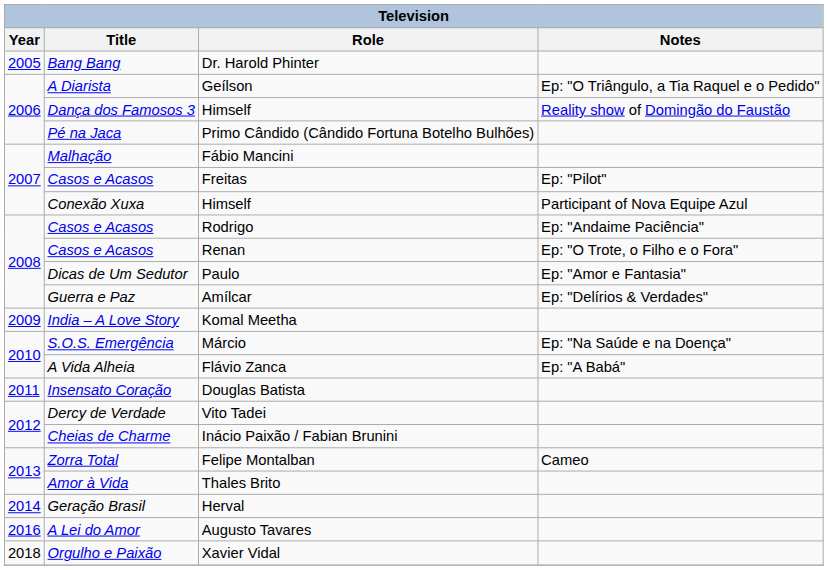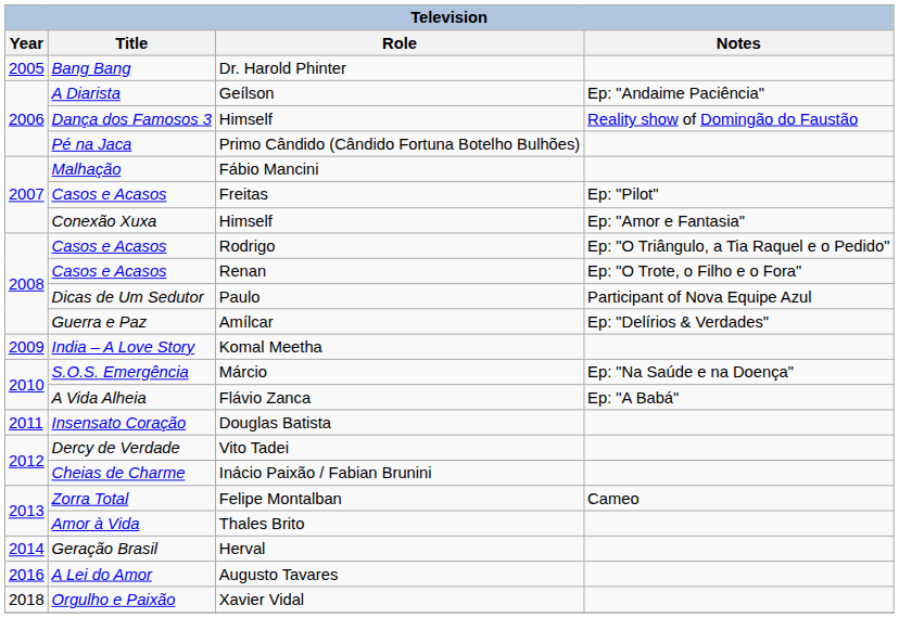 <table class="wikitable" style="font-size: 95%;">
 <tr>
 <th colspan="4" style="background: LightSteelBlue;">Television</th>
 </tr>
 <tr>
 <th>Year</th>
 <th>Title</th>
 <th>Role</th>
 <th>Notes</th>
 </tr>
 <tr>
 <td><a href='#'>2005</a></td>
 <td><em><a href='#'>Bang Bang</a></em></td>
 <td>Dr. Harold Phinter</td>
 <td></td>
 </tr>
 <tr>
 <td rowspan="3"><a href='#'>2006</a></td>
 <td><em><a href='#'>A Diarista</a></em></td>
 <td>Geílson</td>
-<td>Ep: "O Triângulo, a Tia Raquel e o Pedido"</td>
+<td>Ep: "Andaime Paciência"</td>
 </tr>
 <tr>
 <td><em><a href='#'>Dança dos Famosos 3</a></em></td>
 <td>Himself</td>
 <td><a href='#'>Reality show</a> of <a href='#'>Domingão do Faustão</a></td>
 </tr>
 <tr>
 <td><em><a href='#'>Pé na Jaca</a></em></td>
 <td>Primo Cândido (Cândido Fortuna Botelho Bulhões)</td>
 <td></td>
 </tr>
 <tr>
 <td rowspan="3"><a href='#'>2007</a></td>
 <td><em><a href='#'>Malhação</a></em></td>
 <td>Fábio Mancini</td>
 <td></td>
 </tr>
 <tr>
 <td><em><a href='#'>Casos e Acasos</a></em></td>
 <td>Freitas</td>
 <td>Ep: "Pilot"</td>
 </tr>
 <tr>
 <td><em>Conexão Xuxa</em></td>
 <td>Himself</td>
-<td>Participant of Nova Equipe Azul</td>
+<td>Ep: "Amor e Fantasia"</td>
 </tr>
 <tr>
 <td rowspan="4"><a href='#'>2008</a></td>
 <td><em><a href='#'>Casos e Acasos</a></em></td>
 <td>Rodrigo</td>
-<td>Ep: "Andaime Paciência"</td>
+<td>Ep: "O Triângulo, a Tia Raquel e o Pedido"</td>
 </tr>
 <tr>
 <td><em><a href='#'>Casos e Acasos</a></em></td>
 <td>Renan</td>
 <td>Ep: "O Trote, o Filho e o Fora"</td>
 </tr>
 <tr>
 <td><em>Dicas de Um Sedutor</em></td>
 <td>Paulo</td>
-<td>Ep: "Amor e Fantasia"</td>
+<td>Participant of Nova Equipe Azul</td>
 </tr>
 <tr>
 <td><em>Guerra e Paz</em></td>
 <td>Amílcar</td>
 <td>Ep: "Delírios & Verdades"</td>
 </tr>
 <tr>
 <td><a href='#'>2009</a></td>
 <td><em><a href='#'>India – A Love Story</a></em></td>
 <td>Komal Meetha</td>
 <td></td>
 </tr>
 <tr>
 <td rowspan="2"><a href='#'>2010</a></td>
 <td><em><a href='#'>S.O.S. Emergência</a></em></td>
 <td>Márcio</td>
 <td>Ep: "Na Saúde e na Doença"</td>
 </tr>
 <tr>
 <td><em>A Vida Alheia</em></td>
 <td>Flávio Zanca</td>
 <td>Ep: "A Babá"</td>
 </tr>
 <tr>
 <td><a href='#'>2011</a></td>
 <td><em><a href='#'>Insensato Coração</a></em></td>
 <td>Douglas Batista</td>
 <td></td>
 </tr>
 <tr>
 <td rowspan="2"><a href='#'>2012</a></td>
 <td><em>Dercy de Verdade</em></td>
 <td>Vito Tadei</td>
 <td></td>
 </tr>
 <tr>
 <td><em><a href='#'>Cheias de Charme</a></em></td>
 <td>Inácio Paixão / Fabian Brunini</td>
 <td></td>
 </tr>
 <tr>
 <td rowspan="2"><a href='#'>2013</a></td>
 <td><em><a href='#'>Zorra Total</a></em></td>
 <td>Felipe Montalban</td>
 <td>Cameo</td>
 </tr>
 <tr>
 <td><em><a href='#'>Amor à Vida</a></em></td>
 <td>Thales Brito</td>
 <td></td>
 </tr>
 <tr>
 <td><a href='#'>2014</a></td>
 <td><em>Geração Brasil</em></td>
 <td>Herval</td>
 <td></td>
 </tr>
 <tr>
 <td><a href='#'>2016</a></td>
 <td><em><a href='#'>A Lei do Amor</a></em></td>
 <td>Augusto Tavares</td>
 <td></td>
 </tr>
 <tr>
 <td>2018</td>
 <td><em><a href='#'>Orgulho e Paixão</a></em></td>
 <td>Xavier Vidal</td>
 <td></td>
 </tr>
 <tr>
 </tr>
 </table>
